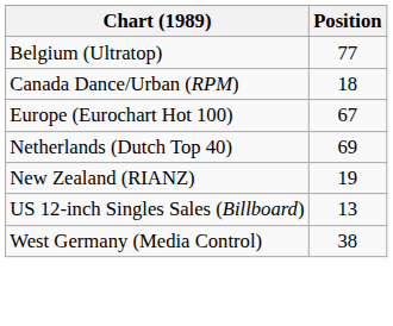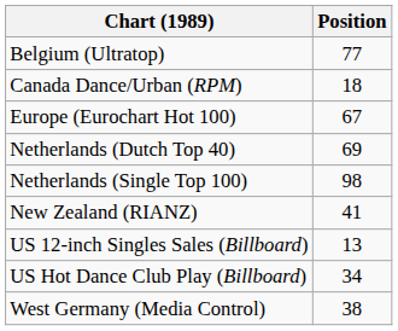 <table class="wikitable sortable">
 <tr>
 <th>Chart (1989)</th>
 <th>Position</th>
 </tr>
 <tr>
 <td>Belgium (Ultratop)</td>
 <td align="center">77</td>
 </tr>
 <tr>
 <td>Canada Dance/Urban (<em>RPM</em>)</td>
 <td align="center">18</td>
 </tr>
 <tr>
 <td>Europe (Eurochart Hot 100)</td>
 <td align="center">67</td>
 </tr>
 <tr>
 <td>Netherlands (Dutch Top 40)</td>
 <td align="center">69</td>
 </tr>
 <tr>
+<td>Netherlands (Single Top 100)</td>
+<td align="center">98</td>
+</tr>
+<tr>
 <td>New Zealand (RIANZ)</td>
-<td align="center">19</td>
+<td align="center">41</td>
 </tr>
 <tr>
 <td>US 12-inch Singles Sales (<em>Billboard</em>)</td>
 <td align="center">13</td>
 </tr>
 <tr>
+<td>US Hot Dance Club Play (<em>Billboard</em>)</td>
+<td align="center">34</td>
+</tr>
+<tr>
 <td>West Germany (Media Control)</td>
 <td align="center">38</td>
 </tr>
 </table>
